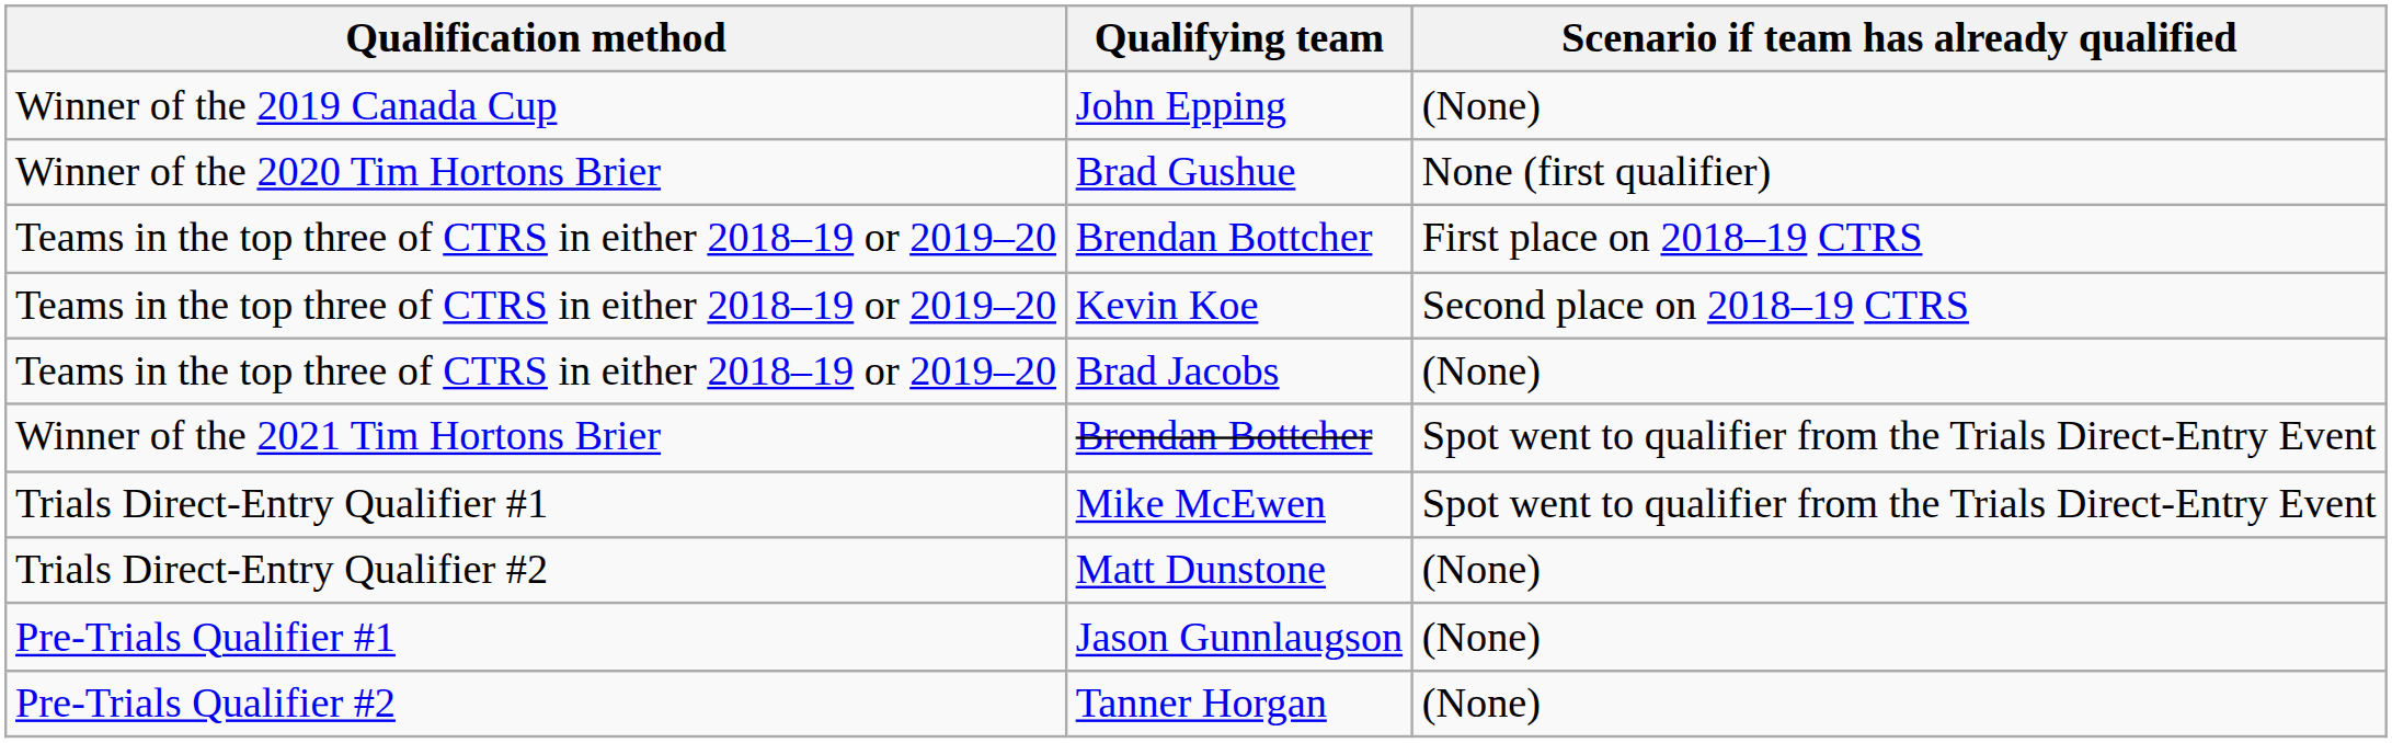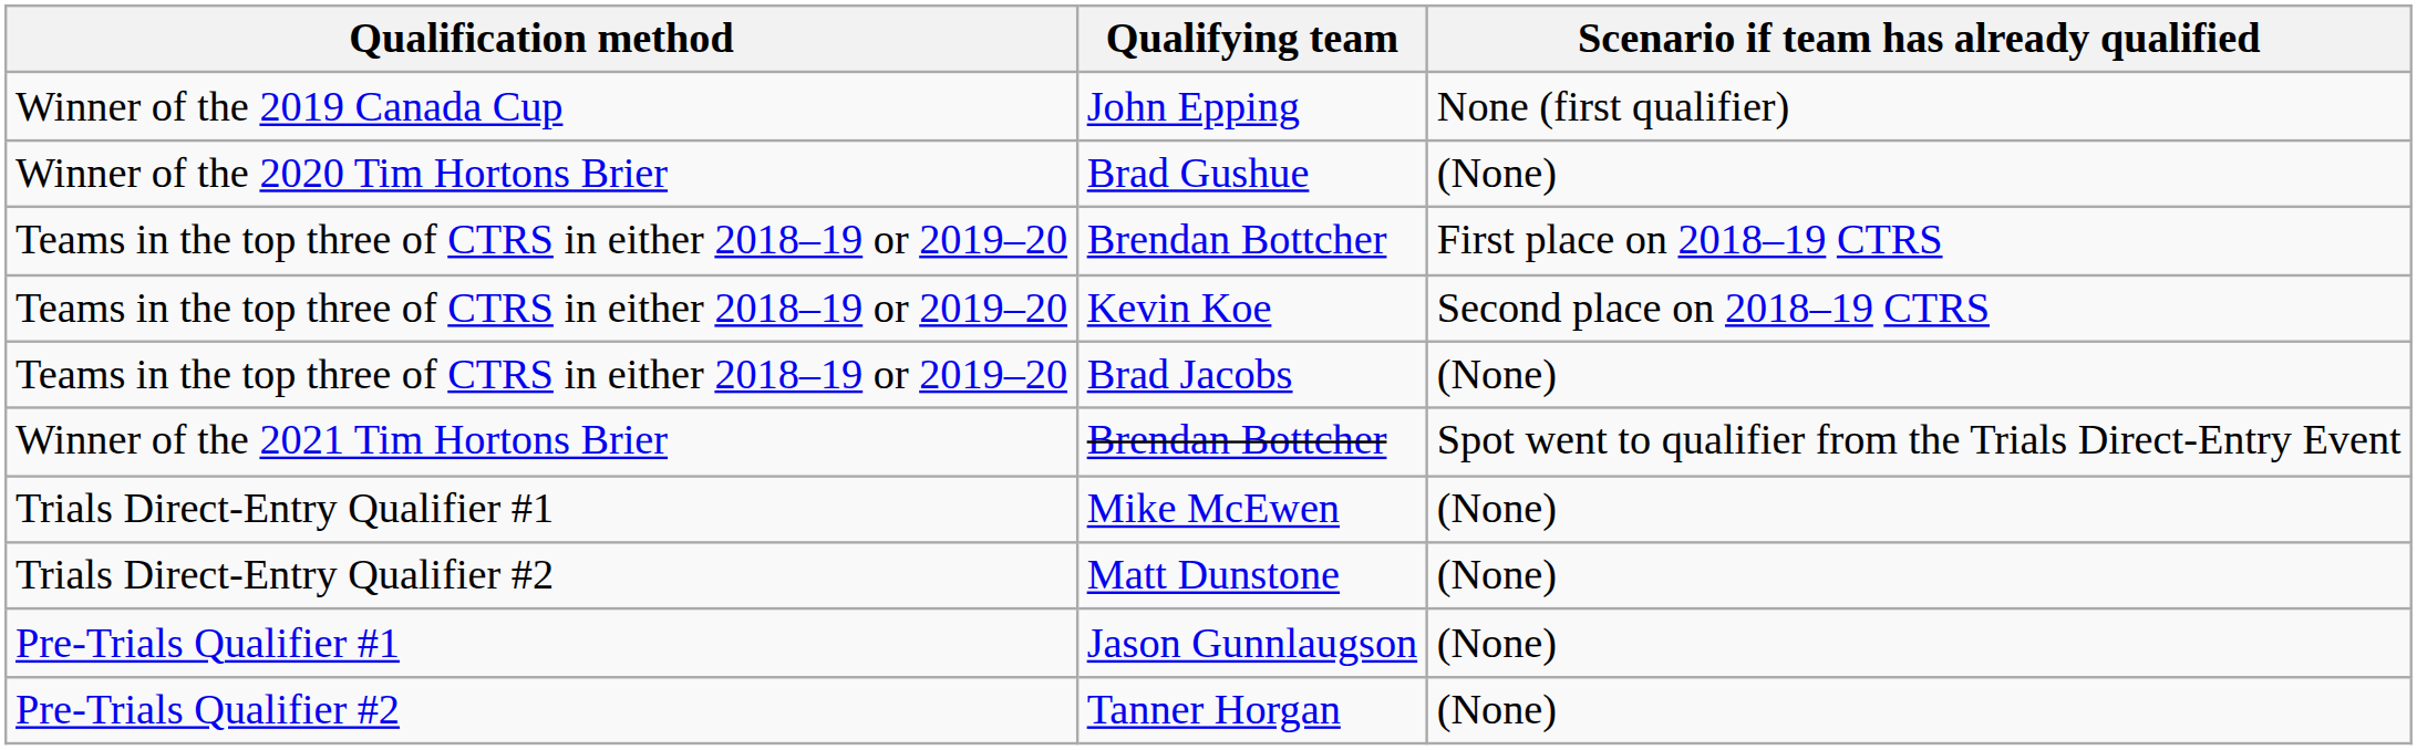 <table class="wikitable">
 <tr>
 <th scope="col">Qualification method</th>
 <th scope="col">Qualifying team</th>
 <th scope="col">Scenario if team has already qualified</th>
 </tr>
 <tr>
 <td>Winner of the <a href='#'>2019 Canada Cup</a></td>
 <td> <a href='#'>John Epping</a></td>
-<td>(None)</td>
+<td>None (first qualifier)</td>
 </tr>
 <tr>
 <td>Winner of the <a href='#'>2020 Tim Hortons Brier</a></td>
 <td> <a href='#'>Brad Gushue</a></td>
-<td>None (first qualifier)</td>
+<td>(None)</td>
 </tr>
 <tr>
 <td>Teams in the top three of <a href='#'>CTRS</a> in either <a href='#'>2018–19</a> or <a href='#'>2019–20</a></td>
 <td> <a href='#'>Brendan Bottcher</a></td>
 <td>First place on <a href='#'>2018–19</a> <a href='#'>CTRS</a></td>
 </tr>
 <tr>
 <td>Teams in the top three of <a href='#'>CTRS</a> in either <a href='#'>2018–19</a> or <a href='#'>2019–20</a></td>
 <td> <a href='#'>Kevin Koe</a></td>
 <td>Second place on <a href='#'>2018–19</a> <a href='#'>CTRS</a></td>
 </tr>
 <tr>
 <td>Teams in the top three of <a href='#'>CTRS</a> in either <a href='#'>2018–19</a> or <a href='#'>2019–20</a></td>
 <td> <a href='#'>Brad Jacobs</a></td>
 <td>(None)</td>
 </tr>
 <tr>
 <td>Winner of the <a href='#'>2021 Tim Hortons Brier</a></td>
 <td> <s><a href='#'>Brendan Bottcher</a></s></td>
 <td>Spot went to qualifier from the Trials Direct-Entry Event</td>
 </tr>
 <tr>
 <td>Trials Direct-Entry Qualifier #1</td>
 <td> <a href='#'>Mike McEwen</a></td>
-<td>Spot went to qualifier from the Trials Direct-Entry Event</td>
+<td>(None)</td>
 </tr>
 <tr>
 <td>Trials Direct-Entry Qualifier #2</td>
 <td> <a href='#'>Matt Dunstone</a></td>
 <td>(None)</td>
 </tr>
 <tr>
 <td><a href='#'>Pre-Trials Qualifier #1</a></td>
 <td> <a href='#'>Jason Gunnlaugson</a></td>
 <td>(None)</td>
 </tr>
 <tr>
 <td><a href='#'>Pre-Trials Qualifier #2</a></td>
 <td> <a href='#'>Tanner Horgan</a></td>
 <td>(None)</td>
 </tr>
 </table>
